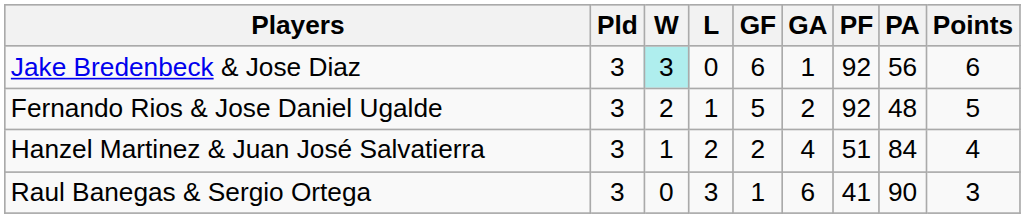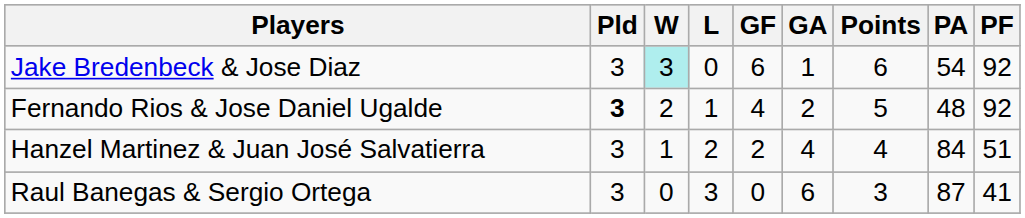 <table class=wikitable style="text-align:center">
 <tr>
 <th width=350>Players</th>
 <th width=20>Pld</th>
 <th width=20>W</th>
 <th width=20>L</th>
 <th width=20>GF</th>
 <th width=20>GA</th>
+<th width=50>Points</th>
+<th width=20>PA</th>
 <th width=20>PF</th>
-<th width=20>PA</th>
-<th width=50>Points</th>
 </tr>
 <tr>
 <td align=left> <a href='#'>Jake Bredenbeck</a> & Jose Diaz</td>
 <td>3</td>
 <td style="background: paleturquoise;">3</td>
 <td>0</td>
 <td>6</td>
 <td>1</td>
+<td>6</td>
+<td>54</td>
 <td>92</td>
-<td>56</td>
-<td>6</td>
 </tr>
 <tr>
 <td align=left> Fernando Rios & Jose Daniel Ugalde</td>
-<td>3</td>
+<td><strong>3</strong></td>
 <td>2</td>
 <td>1</td>
+<td>4</td>
+<td>2</td>
 <td>5</td>
-<td>2</td>
+<td>48</td>
 <td>92</td>
-<td>48</td>
-<td>5</td>
 </tr>
 <tr>
 <td align=left> Hanzel Martinez & Juan José Salvatierra</td>
 <td>3</td>
 <td>1</td>
 <td>2</td>
 <td>2</td>
 <td>4</td>
+<td>4</td>
+<td>84</td>
 <td>51</td>
-<td>84</td>
-<td>4</td>
 </tr>
 <tr>
 <td align=left> Raul Banegas & Sergio Ortega</td>
 <td>3</td>
 <td>0</td>
 <td>3</td>
-<td>1</td>
+<td>0</td>
 <td>6</td>
+<td>3</td>
+<td>87</td>
 <td>41</td>
-<td>90</td>
-<td>3</td>
 </tr>
 </table>
